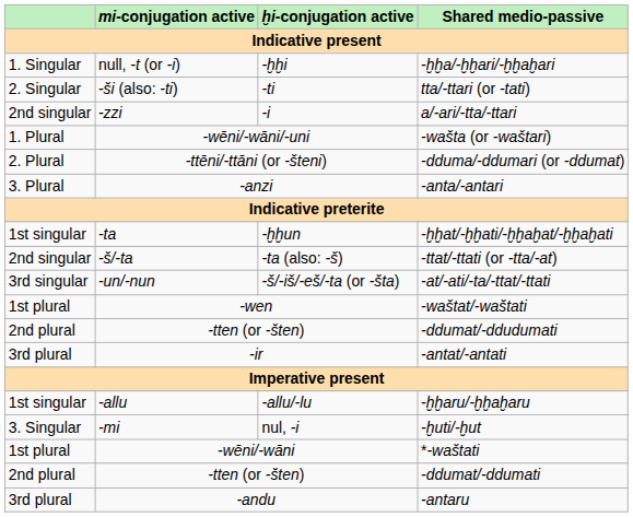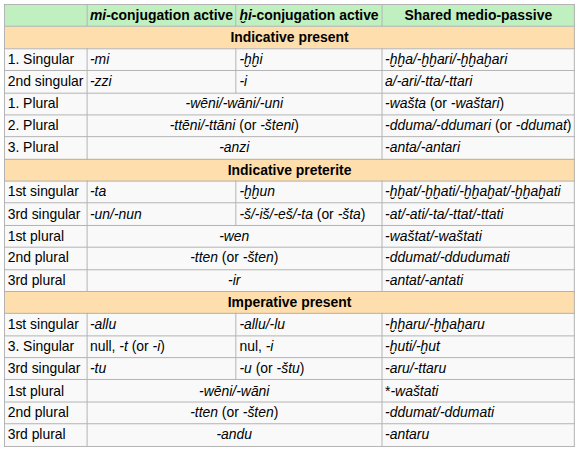 <table class="wikitable">
 <tr>
 <th style="background:#C0F0C0"> </th>
 <th style="background:#C0F0C0"><em>mi</em>-conjugation active</th>
 <th style="background:#C0F0C0"><em>ḫi</em>-conjugation active</th>
 <th style="background:#C0F0C0">Shared medio-passive</th>
 </tr>
 <tr>
 <td colspan="4" style="background:#FFDEAD; text-align:center;"><strong>Indicative present</strong></td>
 </tr>
 <tr>
 <td>1. Singular</td>
-<td>null, <em>-t</em> (or <em>-i</em>)</td>
+<td><em>-mi</em></td>
 <td><em>-ḫḫi</em></td>
 <td><em>-ḫḫa/-ḫḫari/-ḫḫaḫari</em></td>
-</tr>
-<tr>
-<td>2. Singular</td>
-<td><em>-ši</em> (also: <em>-ti</em>)</td>
-<td><em>-ti</em></td>
-<td><em>tta/-ttari</em> (or <em>-tati</em>)</td>
 </tr>
 <tr>
 <td>2nd singular</td>
 <td><em>-zzi</em></td>
 <td><em>-i</em></td>
 <td><em>a/-ari/-tta/-ttari</em></td>
 </tr>
 <tr>
 <td>1. Plural</td>
 <td colspan="2" style="text-align:center"><em>-wēni/-wāni/-uni</em></td>
 <td><em>-wašta</em> (or <em>-waštari</em>)</td>
 </tr>
 <tr>
 <td>2. Plural</td>
 <td colspan="2" style="text-align:center"><em>-ttēni/-ttāni</em> (or <em>-šteni</em>)</td>
 <td><em>-dduma/-ddumari</em> (or <em>-ddumat</em>)</td>
 </tr>
 <tr>
 <td>3. Plural</td>
 <td colspan="2" style="text-align:center"><em>-anzi</em></td>
 <td><em>-anta/-antari</em></td>
 </tr>
 <tr>
 <td colspan="4" style="background-color:#FFDEAD; text-align:center"><strong>Indicative preterite</strong></td>
 </tr>
 <tr>
 <td>1st singular</td>
 <td><em>-ta</em></td>
 <td><em>-ḫḫun</em></td>
 <td><em>-ḫḫat/-ḫḫati/-ḫḫaḫat/-ḫḫaḫati</em></td>
-</tr>
-<tr>
-<td>2nd singular</td>
-<td><em>-š/-ta</em></td>
-<td><em>-ta</em> (also: <em>-š</em>)</td>
-<td><em>-ttat/-ttati</em> (or <em>-tta/-at</em>)</td>
 </tr>
 <tr>
 <td>3rd singular</td>
 <td><em>-un/-nun</em></td>
 <td><em>-š/-iš/-eš/-ta</em> (or <em>-šta</em>)</td>
 <td><em>-at/-ati/-ta/-ttat/-ttati</em></td>
 </tr>
 <tr>
 <td>1st plural</td>
 <td colspan="2" style="text-align:center"><em>-wen</em></td>
 <td><em>-waštat/-waštati</em></td>
 </tr>
 <tr>
 <td>2nd plural</td>
 <td colspan="2" style="text-align:center"><em>-tten</em> (or <em>-šten</em>)</td>
 <td><em>-ddumat/-ddudumati</em></td>
 </tr>
 <tr>
 <td>3rd plural</td>
 <td colspan="2" style="text-align:center"><em>-ir</em></td>
 <td><em>-antat/-antati</em></td>
 </tr>
 <tr>
 <td colspan="4" style="background-color:#FFDEAD; text-align:center"><strong>Imperative present</strong></td>
 </tr>
 <tr>
 <td>1st singular</td>
 <td><em>-allu</em></td>
 <td><em>-allu/-lu</em></td>
 <td><em>-ḫḫaru/-ḫḫaḫaru</em></td>
 </tr>
 <tr>
 <td>3. Singular</td>
-<td><em>-mi</em></td>
+<td>null, <em>-t</em> (or <em>-i</em>)</td>
 <td>nul, <em>-i</em></td>
 <td><em>-ḫuti/-ḫut</em></td>
+</tr>
+<tr>
+<td>3rd singular</td>
+<td><em>-tu</em></td>
+<td><em>-u</em> (or <em>-štu</em>)</td>
+<td><em>-aru/-ttaru</em></td>
 </tr>
 <tr>
 <td>1st plural</td>
 <td colspan="2" style="text-align:center"><em>-wēni/-wāni</em></td>
 <td>*<em>-waštati</em></td>
 </tr>
 <tr>
 <td>2nd plural</td>
 <td colspan="2" style="text-align:center"><em>-tten</em> (or <em>-šten</em>)</td>
 <td><em>-ddumat/-ddumati</em></td>
 </tr>
 <tr>
 <td>3rd plural</td>
 <td colspan="2" style="text-align:center"><em>-andu</em></td>
 <td><em>-antaru</em></td>
 </tr>
 </table>
